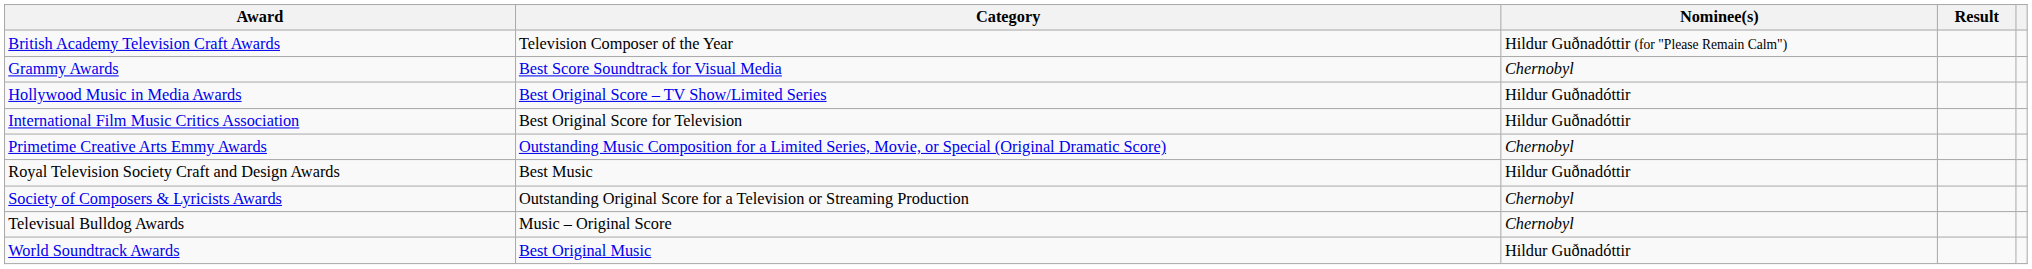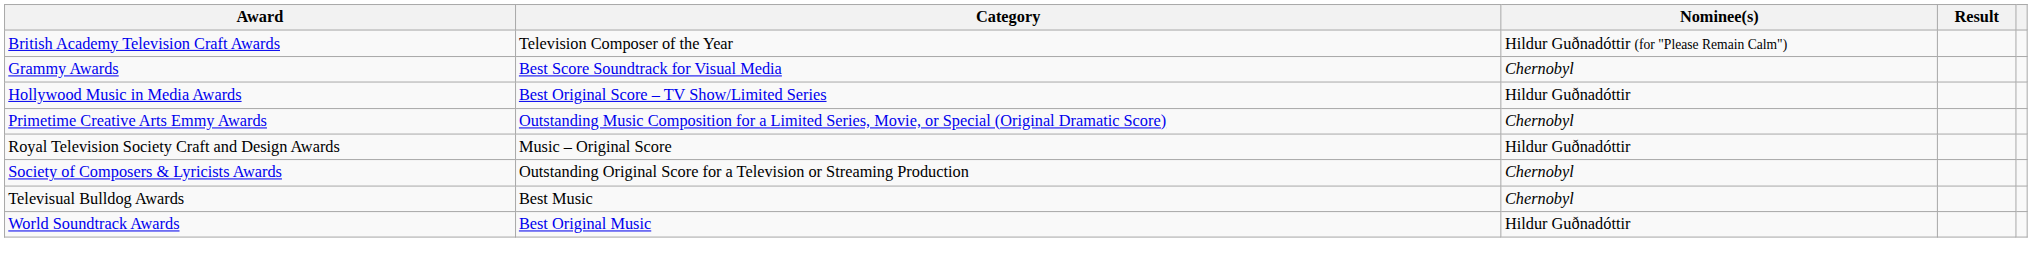 <table class="wikitable sortable" style="width:100%">
 <tr>
 <th scope="col">Award</th>
 <th scope="col">Category</th>
 <th scope="col">Nominee(s)</th>
 <th scope="col">Result</th>
 <th scope="col" class="unsortable"></th>
 </tr>
 <tr>
 <td><a href='#'>British Academy Television Craft Awards</a></td>
 <td>Television Composer of the Year</td>
 <td>Hildur Guðnadóttir <small>(for "Please Remain Calm")</small></td>
 <td></td>
 <td align="center"></td>
 </tr>
 <tr>
 <td><a href='#'>Grammy Awards</a></td>
 <td><a href='#'>Best Score Soundtrack for Visual Media</a></td>
 <td><em>Chernobyl</em></td>
 <td></td>
 <td align="center"></td>
 </tr>
 <tr>
 <td><a href='#'>Hollywood Music in Media Awards</a></td>
 <td><a href='#'>Best Original Score – TV Show/Limited Series</a></td>
 <td>Hildur Guðnadóttir</td>
 <td></td>
 <td align="center"></td>
 </tr>
 <tr>
-<td><a href='#'>International Film Music Critics Association</a></td>
-<td>Best Original Score for Television</td>
-<td>Hildur Guðnadóttir</td>
-<td></td>
-<td align="center"></td>
-</tr>
-<tr>
 <td><a href='#'>Primetime Creative Arts Emmy Awards</a></td>
 <td><a href='#'>Outstanding Music Composition for a Limited Series, Movie, or Special (Original Dramatic Score)</a></td>
 <td><em>Chernobyl</em></td>
 <td></td>
 <td align="center"><br></td>
 </tr>
 <tr>
 <td>Royal Television Society Craft and Design Awards</td>
-<td>Best Music</td>
+<td>Music – Original Score</td>
 <td>Hildur Guðnadóttir</td>
 <td></td>
 <td align="center"></td>
 </tr>
 <tr>
 <td><a href='#'>Society of Composers & Lyricists Awards</a></td>
 <td>Outstanding Original Score for a Television or Streaming Production</td>
 <td><em>Chernobyl</em></td>
 <td></td>
 <td align="center"></td>
 </tr>
 <tr>
 <td>Televisual Bulldog Awards</td>
-<td>Music – Original Score</td>
+<td>Best Music</td>
 <td><em>Chernobyl</em></td>
 <td></td>
 <td align="center"></td>
 </tr>
 <tr>
 <td><a href='#'>World Soundtrack Awards</a></td>
 <td><a href='#'>Best Original Music</a></td>
 <td>Hildur Guðnadóttir</td>
 <td></td>
 <td align="center"></td>
 </tr>
 </table>
